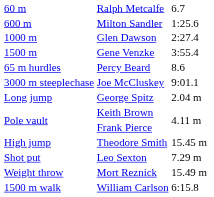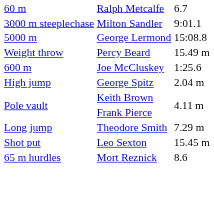 <table>
 <tr>
 <td><a href='#'>60 m</a></td>
 <td><a href='#'>Ralph Metcalfe</a></td>
 <td>6.7</td>
 <td></td>
 <td></td>
 <td></td>
 <td></td>
 </tr>
 <tr>
+<td><a href='#'>3000 m steeplechase</a></td>
+<td><a href='#'>Milton Sandler</a></td>
+<td>9:01.1</td>
+<td></td>
+<td></td>
+<td></td>
+<td></td>
+</tr>
+<tr>
+<td><a href='#'>5000 m</a></td>
+<td><a href='#'>George Lermond</a></td>
+<td>15:08.8</td>
+<td></td>
+<td></td>
+<td></td>
+<td></td>
+</tr>
+<tr>
+<td><a href='#'>Weight throw</a></td>
+<td><a href='#'>Percy Beard</a></td>
+<td>15.49 m</td>
+<td></td>
+<td></td>
+<td></td>
+<td></td>
+</tr>
+<tr>
 <td><a href='#'>600 m</a></td>
-<td><a href='#'>Milton Sandler</a></td>
+<td><a href='#'>Joe McCluskey</a></td>
 <td>1:25.6</td>
 <td></td>
 <td></td>
 <td></td>
 <td></td>
 </tr>
 <tr>
-<td><a href='#'>1000 m</a></td>
-<td><a href='#'>Glen Dawson</a></td>
-<td>2:27.4</td>
-<td></td>
-<td></td>
-<td></td>
-<td></td>
-</tr>
-<tr>
-<td><a href='#'>1500 m</a></td>
-<td><a href='#'>Gene Venzke</a></td>
-<td>3:55.4</td>
-<td></td>
-<td></td>
-<td></td>
-<td></td>
-</tr>
-<tr>
-<td><a href='#'>65 m hurdles</a></td>
-<td><a href='#'>Percy Beard</a></td>
-<td>8.6</td>
-<td></td>
-<td></td>
-<td></td>
-<td></td>
-</tr>
-<tr>
-<td><a href='#'>3000 m steeplechase</a></td>
-<td><a href='#'>Joe McCluskey</a></td>
-<td>9:01.1</td>
-<td></td>
-<td></td>
-<td></td>
-<td></td>
-</tr>
-<tr>
-<td><a href='#'>Long jump</a></td>
+<td><a href='#'>High jump</a></td>
 <td><a href='#'>George Spitz</a></td>
 <td>2.04 m</td>
 <td></td>
 <td></td>
 <td></td>
 <td></td>
 </tr>
 <tr>
 <td rowspan=2><a href='#'>Pole vault</a></td>
 <td><a href='#'>Keith Brown</a></td>
 <td rowspan=2>4.11 m</td>
 <td rowspan=2></td>
 <td rowspan=2></td>
 <td rowspan=2></td>
 <td rowspan=2></td>
 </tr>
 <tr>
 <td><a href='#'>Frank Pierce</a></td>
 </tr>
 <tr>
-<td><a href='#'>High jump</a></td>
+<td><a href='#'>Long jump</a></td>
 <td><a href='#'>Theodore Smith</a></td>
-<td>15.45 m</td>
+<td>7.29 m</td>
 <td></td>
 <td></td>
 <td></td>
 <td></td>
 </tr>
 <tr>
 <td><a href='#'>Shot put</a></td>
 <td><a href='#'>Leo Sexton</a></td>
-<td>7.29 m</td>
+<td>15.45 m</td>
 <td></td>
 <td></td>
 <td></td>
 <td></td>
 </tr>
 <tr>
-<td><a href='#'>Weight throw</a></td>
+<td><a href='#'>65 m hurdles</a></td>
 <td><a href='#'>Mort Reznick</a></td>
-<td>15.49 m</td>
-<td></td>
-<td></td>
-<td></td>
-<td></td>
-</tr>
-<tr>
-<td><a href='#'>1500 m walk</a></td>
-<td><a href='#'>William Carlson</a></td>
-<td>6:15.8</td>
+<td>8.6</td>
 <td></td>
 <td></td>
 <td></td>
 <td></td>
 </tr>
 </table>
